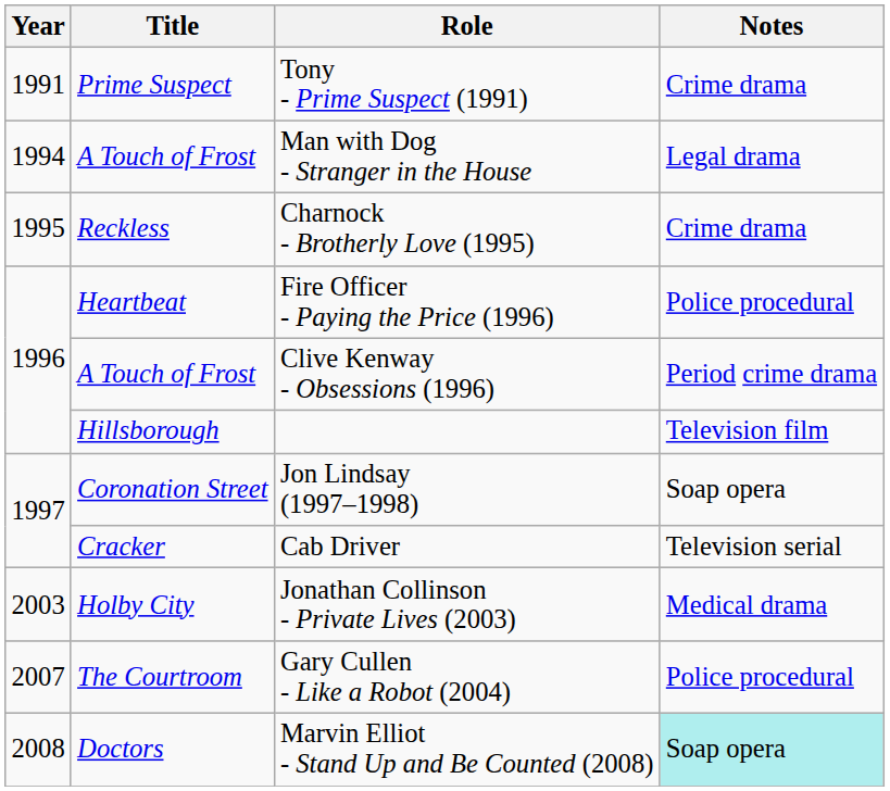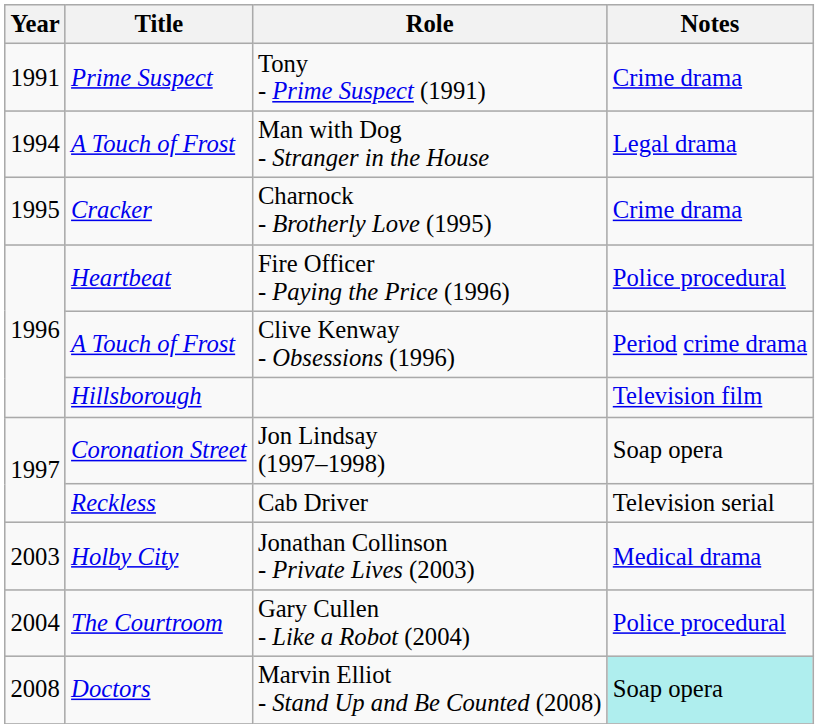 <table class="wikitable">
 <tr>
 <th>Year</th>
 <th>Title</th>
 <th>Role</th>
 <th>Notes</th>
 </tr>
 <tr>
 <td rowspan="1">1991</td>
 <td><em><a href='#'>Prime Suspect</a></em></td>
 <td>Tony<br>- <em><a href='#'>Prime Suspect</a></em> (1991)</td>
 <td><a href='#'>Crime drama</a></td>
 </tr>
 <tr>
 <td rowspan="1">1994</td>
 <td><em><a href='#'>A Touch of Frost</a></em></td>
 <td>Man with Dog<br>- <em>Stranger in the House</em></td>
 <td><a href='#'>Legal drama</a></td>
 </tr>
 <tr>
 <td rowspan="1">1995</td>
-<td><em><a href='#'>Reckless</a></em></td>
+<td><em><a href='#'>Cracker</a></em></td>
 <td>Charnock<br>- <em>Brotherly Love</em> (1995)</td>
 <td><a href='#'>Crime drama</a></td>
 </tr>
 <tr>
 <td rowspan="3">1996</td>
 <td><em><a href='#'>Heartbeat</a></em></td>
 <td>Fire Officer<br>- <em>Paying the Price</em> (1996)</td>
 <td><a href='#'>Police procedural</a></td>
 </tr>
 <tr>
 <td><em><a href='#'>A Touch of Frost</a></em></td>
 <td>Clive Kenway<br>- <em>Obsessions</em> (1996)</td>
 <td><a href='#'>Period</a> <a href='#'>crime drama</a></td>
 </tr>
 <tr>
 <td><em><a href='#'>Hillsborough</a></em></td>
 <td></td>
 <td><a href='#'>Television film</a></td>
 </tr>
 <tr>
 <td rowspan="2">1997</td>
 <td><em><a href='#'>Coronation Street</a></em></td>
 <td>Jon Lindsay<br> (1997–1998)</td>
 <td>Soap opera</td>
 </tr>
 <tr>
-<td><em><a href='#'>Cracker</a></em></td>
+<td><em><a href='#'>Reckless</a></em></td>
 <td>Cab Driver</td>
 <td>Television serial</td>
 </tr>
 <tr>
 <td rowspan="1">2003</td>
 <td><em><a href='#'>Holby City</a></em></td>
 <td>Jonathan Collinson <br>- <em>Private Lives</em> (2003)</td>
 <td><a href='#'>Medical drama</a></td>
 </tr>
 <tr>
-<td rowspan="1">2007</td>
+<td rowspan="1">2004</td>
 <td><em><a href='#'>The Courtroom</a></em></td>
 <td>Gary Cullen<br>- <em>Like a Robot</em> (2004)</td>
 <td><a href='#'>Police procedural</a></td>
 </tr>
 <tr>
 <td rowspan="1">2008</td>
 <td><em><a href='#'>Doctors</a></em></td>
 <td>Marvin Elliot <br>- <em>Stand Up and Be Counted </em> (2008)</td>
 <td style="background: paleturquoise;">Soap opera</td>
 </tr>
 </table>
